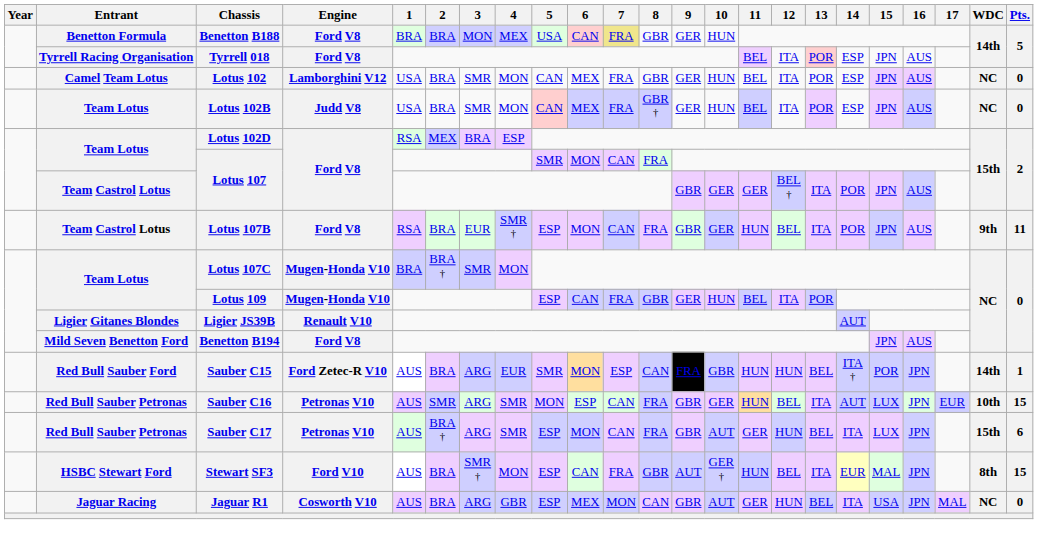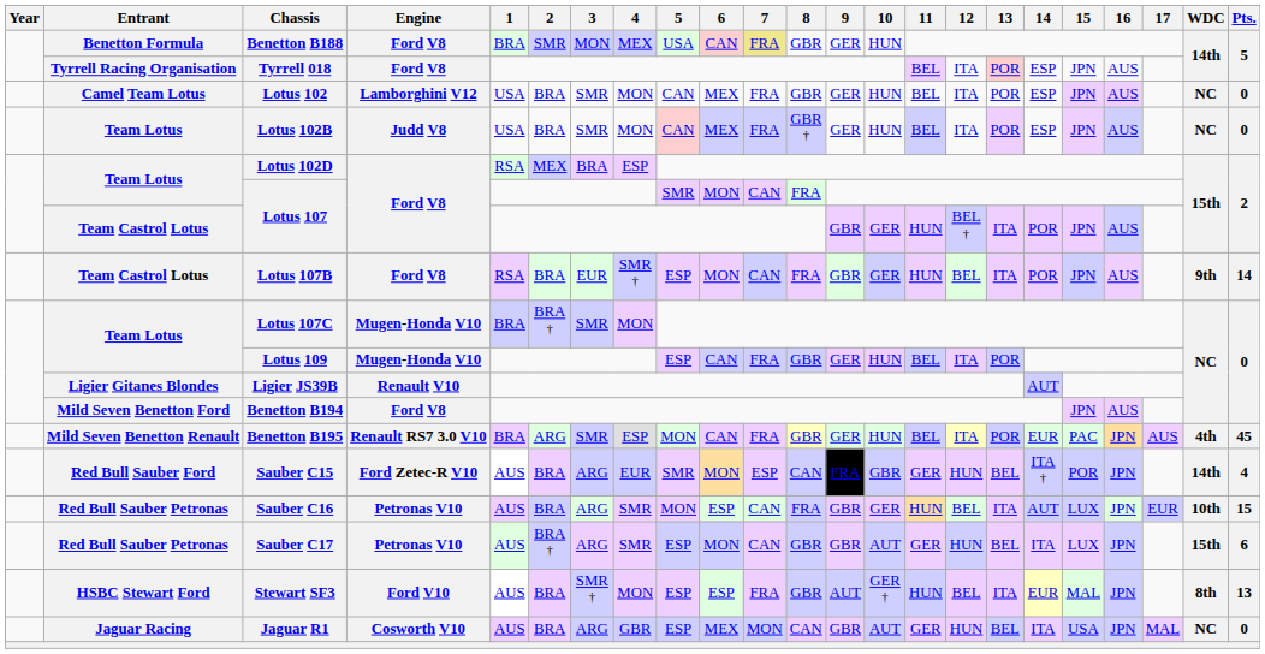 <table class="wikitable" style="text-align:center; font-size:85%">
 <tr>
 <th>Year</th>
 <th>Entrant</th>
 <th>Chassis</th>
 <th>Engine</th>
 <th>1</th>
 <th>2</th>
 <th>3</th>
 <th>4</th>
 <th>5</th>
 <th>6</th>
 <th>7</th>
 <th>8</th>
 <th>9</th>
 <th>10</th>
 <th>11</th>
 <th>12</th>
 <th>13</th>
 <th>14</th>
 <th>15</th>
 <th>16</th>
 <th>17</th>
 <th>WDC</th>
 <th><a href='#'>Pts.</a></th>
 </tr>
 <tr>
 <td rowspan="2"></td>
 <th nowrap><a href='#'>Benetton Formula</a></th>
 <th nowrap><a href='#'>Benetton</a> <a href='#'>B188</a></th>
 <th nowrap><a href='#'>Ford</a> <a href='#'>V8</a></th>
 <td style="background:#dfffdf;"><a href='#'>BRA</a><br></td>
-<td style="background:#cfcfff;"><a href='#'>BRA</a><br></td>
+<td style="background:#cfcfff;"><a href='#'>SMR</a><br></td>
 <td style="background:#cfcfff;"><a href='#'>MON</a><br></td>
 <td style="background:#cfcfff;"><a href='#'>MEX</a><br></td>
 <td style="background:#dfffdf;"><a href='#'>USA</a><br></td>
 <td style="background:#ffcfcf;"><a href='#'>CAN</a><br></td>
 <td style="background: khaki;"><a href='#'>FRA</a></td>
 <td><a href='#'>GBR</a></td>
 <td><a href='#'>GER</a></td>
 <td><a href='#'>HUN</a></td>
 <td colspan=7></td>
 <th rowspan="2">14th</th>
 <th rowspan="2">5</th>
 </tr>
 <tr>
 <th nowrap><a href='#'>Tyrrell Racing Organisation</a></th>
 <th nowrap><a href='#'>Tyrrell</a> <a href='#'>018</a></th>
 <th nowrap><a href='#'>Ford</a> <a href='#'>V8</a></th>
 <td colspan=10></td>
 <td style="background:#efcfff;"><a href='#'>BEL</a><br></td>
 <td><a href='#'>ITA</a></td>
 <td style="background:#ffcfcf;"><a href='#'>POR</a><br></td>
 <td><a href='#'>ESP</a></td>
 <td><a href='#'>JPN</a></td>
 <td><a href='#'>AUS</a></td>
 <td></td>
 </tr>
 <tr>
 <td></td>
 <th nowrap><a href='#'>Camel</a> <a href='#'>Team Lotus</a></th>
 <th nowrap><a href='#'>Lotus</a> <a href='#'>102</a></th>
 <th nowrap><a href='#'>Lamborghini</a> <a href='#'>V12</a></th>
 <td><a href='#'>USA</a></td>
 <td><a href='#'>BRA</a></td>
 <td><a href='#'>SMR</a></td>
 <td><a href='#'>MON</a></td>
 <td><a href='#'>CAN</a></td>
 <td><a href='#'>MEX</a></td>
 <td><a href='#'>FRA</a></td>
 <td><a href='#'>GBR</a></td>
 <td><a href='#'>GER</a></td>
 <td><a href='#'>HUN</a></td>
 <td><a href='#'>BEL</a></td>
 <td><a href='#'>ITA</a></td>
 <td><a href='#'>POR</a></td>
 <td><a href='#'>ESP</a></td>
 <td style="background:#efcfff;"><a href='#'>JPN</a><br></td>
 <td style="background:#efcfff;"><a href='#'>AUS</a><br></td>
 <td></td>
 <th>NC</th>
 <th>0</th>
 </tr>
 <tr>
 <td></td>
 <th nowrap><a href='#'>Team Lotus</a></th>
 <th nowrap><a href='#'>Lotus</a> <a href='#'>102B</a></th>
 <th nowrap><a href='#'>Judd</a> <a href='#'>V8</a></th>
 <td><a href='#'>USA</a></td>
 <td><a href='#'>BRA</a></td>
 <td><a href='#'>SMR</a></td>
 <td><a href='#'>MON</a></td>
 <td style="background:#ffcfcf;"><a href='#'>CAN</a><br></td>
 <td style="background:#cfcfff;"><a href='#'>MEX</a><br></td>
 <td style="background:#cfcfff;"><a href='#'>FRA</a><br></td>
 <td style="background:#cfcfff;"><a href='#'>GBR</a><br><sup>†</sup></td>
 <td><a href='#'>GER</a></td>
 <td><a href='#'>HUN</a></td>
 <td style="background:#cfcfff;"><a href='#'>BEL</a><br></td>
 <td><a href='#'>ITA</a></td>
 <td style="background:#efcfff;"><a href='#'>POR</a><br></td>
 <td><a href='#'>ESP</a></td>
 <td style="background:#efcfff;"><a href='#'>JPN</a><br></td>
 <td style="background:#cfcfff;"><a href='#'>AUS</a><br></td>
 <td></td>
 <th>NC</th>
 <th>0</th>
 </tr>
 <tr>
 <td rowspan="3"></td>
 <th rowspan="2" nowrap><a href='#'>Team Lotus</a></th>
 <th nowrap><a href='#'>Lotus</a> <a href='#'>102D</a></th>
 <th rowspan="3" nowrap=""><a href='#'>Ford</a> <a href='#'>V8</a></th>
 <td style="background:#dfffdf;"><a href='#'>RSA</a><br></td>
 <td style="background:#cfcfff;"><a href='#'>MEX</a><br></td>
 <td style="background:#efcfff;"><a href='#'>BRA</a><br></td>
 <td style="background:#efcfff;"><a href='#'>ESP</a><br></td>
 <td colspan=13></td>
 <th rowspan="3">15th</th>
 <th rowspan="3">2</th>
 </tr>
 <tr>
 <th rowspan="2" nowrap=""><a href='#'>Lotus</a> <a href='#'>107</a></th>
 <td colspan=4></td>
 <td style="background:#efcfff;"><a href='#'>SMR</a><br></td>
 <td style="background:#efcfff;"><a href='#'>MON</a><br></td>
 <td style="background:#efcfff;"><a href='#'>CAN</a><br></td>
 <td style="background:#dfffdf;"><a href='#'>FRA</a><br></td>
 <td colspan="9"></td>
 </tr>
 <tr>
 <th><a href='#'>Team</a> <a href='#'>Castrol</a> <a href='#'>Lotus</a></th>
 <td colspan="8"></td>
 <td style="background:#efcfff;"><a href='#'>GBR</a><br></td>
 <td style="background:#efcfff;"><a href='#'>GER</a><br></td>
-<td style="background:#efcfff;"><a href='#'>GER</a><br></td>
+<td style="background:#efcfff;"><a href='#'>HUN</a><br></td>
 <td style="background:#cfcfff;"><a href='#'>BEL</a><br><sup>†</sup></td>
 <td style="background:#efcfff;"><a href='#'>ITA</a><br></td>
 <td style="background:#efcfff;"><a href='#'>POR</a><br></td>
 <td style="background:#efcfff;"><a href='#'>JPN</a><br></td>
 <td style="background:#cfcfff;"><a href='#'>AUS</a><br></td>
 <td></td>
 </tr>
 <tr>
 <td></td>
 <th nowrap=""><a href='#'>Team</a> <a href='#'>Castrol</a> Lotus</th>
 <th nowrap=""><a href='#'>Lotus</a> <a href='#'>107B</a></th>
 <th nowrap=""><a href='#'>Ford</a> <a href='#'>V8</a></th>
 <td style="background:#efcfff;"><a href='#'>RSA</a><br></td>
 <td style="background:#dfffdf;"><a href='#'>BRA</a><br></td>
 <td style="background:#dfffdf;"><a href='#'>EUR</a><br></td>
 <td style="background:#cfcfff;"><a href='#'>SMR</a><br><sup>†</sup></td>
 <td style="background:#efcfff;"><a href='#'>ESP</a><br></td>
 <td style="background:#efcfff;"><a href='#'>MON</a><br></td>
 <td style="background:#cfcfff;"><a href='#'>CAN</a><br></td>
 <td style="background:#efcfff;"><a href='#'>FRA</a><br></td>
 <td style="background:#dfffdf;"><a href='#'>GBR</a><br></td>
 <td style="background:#cfcfff;"><a href='#'>GER</a><br></td>
 <td style="background:#efcfff;"><a href='#'>HUN</a><br></td>
 <td style="background:#dfffdf;"><a href='#'>BEL</a><br></td>
 <td style="background:#efcfff;"><a href='#'>ITA</a><br></td>
 <td style="background:#efcfff;"><a href='#'>POR</a><br></td>
 <td style="background:#cfcfff;"><a href='#'>JPN</a><br></td>
 <td style="background:#efcfff;"><a href='#'>AUS</a><br></td>
 <td></td>
 <th>9th</th>
-<th>11</th>
+<th>14</th>
 </tr>
 <tr>
 <td rowspan="4"></td>
 <th rowspan="2" nowrap><a href='#'>Team Lotus</a></th>
 <th nowrap><a href='#'>Lotus</a> <a href='#'>107C</a></th>
 <th nowrap><a href='#'>Mugen</a>-<a href='#'>Honda</a> <a href='#'>V10</a></th>
 <td style="background:#cfcfff;"><a href='#'>BRA</a><br></td>
 <td style="background:#cfcfff;"><a href='#'>BRA</a><br><sup>†</sup></td>
 <td style="background:#cfcfff;"><a href='#'>SMR</a><br></td>
 <td style="background:#efcfff;"><a href='#'>MON</a><br></td>
 <td colspan=13></td>
 <th rowspan="4">NC</th>
 <th rowspan="4">0</th>
 </tr>
 <tr>
 <th nowrap><a href='#'>Lotus</a> <a href='#'>109</a></th>
 <th nowrap><a href='#'>Mugen</a>-<a href='#'>Honda</a> <a href='#'>V10</a></th>
 <td colspan=4></td>
 <td style="background:#efcfff;"><a href='#'>ESP</a><br></td>
 <td style="background:#cfcfff;"><a href='#'>CAN</a><br></td>
 <td style="background:#cfcfff;"><a href='#'>FRA</a><br></td>
 <td style="background:#cfcfff;"><a href='#'>GBR</a><br></td>
 <td style="background:#efcfff;"><a href='#'>GER</a><br></td>
 <td style="background:#efcfff;"><a href='#'>HUN</a><br></td>
 <td style="background:#cfcfff;"><a href='#'>BEL</a><br></td>
 <td style="background:#efcfff;"><a href='#'>ITA</a><br></td>
 <td style="background:#cfcfff;"><a href='#'>POR</a><br></td>
 <td colspan=4></td>
 </tr>
 <tr>
 <th nowrap><a href='#'>Ligier</a> <a href='#'>Gitanes Blondes</a></th>
 <th nowrap><a href='#'>Ligier</a> <a href='#'>JS39B</a></th>
 <th nowrap><a href='#'>Renault</a> <a href='#'>V10</a></th>
 <td colspan=13></td>
 <td style="background:#cfcfff;"><a href='#'>AUT</a><br></td>
 <td colspan=3></td>
 </tr>
 <tr>
 <th nowrap><a href='#'>Mild Seven</a> <a href='#'>Benetton</a> <a href='#'>Ford</a></th>
 <th nowrap><a href='#'>Benetton</a> <a href='#'>B194</a></th>
 <th nowrap><a href='#'>Ford</a> <a href='#'>V8</a></th>
 <td colspan=14></td>
 <td style="background:#efcfff;"><a href='#'>JPN</a><br></td>
 <td style="background:#efcfff;"><a href='#'>AUS</a><br></td>
 <td></td>
 </tr>
 <tr>
 <td></td>
+<th nowrap><a href='#'>Mild Seven</a> <a href='#'>Benetton</a> <a href='#'>Renault</a></th>
+<th nowrap><a href='#'>Benetton</a> <a href='#'>B195</a></th>
+<th nowrap><a href='#'>Renault</a> RS7 3.0 <a href='#'>V10</a></th>
+<td style="background:#efcfff;"><a href='#'>BRA</a><br></td>
+<td style="background:#dfffdf;"><a href='#'>ARG</a><br></td>
+<td style="background:#cfcfff;"><a href='#'>SMR</a><br></td>
+<td style="background:#dfdfdf;"><a href='#'>ESP</a><br></td>
+<td style="background:#dfffdf;"><a href='#'>MON</a><br></td>
+<td style="background:#efcfff;"><a href='#'>CAN</a><br></td>
+<td style="background:#efcfff;"><a href='#'>FRA</a><br></td>
+<td style="background:#ffffbf;"><a href='#'>GBR</a><br></td>
+<td style="background:#dfffdf;"><a href='#'>GER</a><br></td>
+<td style="background:#dfffdf;"><a href='#'>HUN</a><br></td>
+<td style="background:#cfcfff;"><a href='#'>BEL</a><br></td>
+<td style="background:#ffffbf;"><a href='#'>ITA</a><br></td>
+<td style="background:#cfcfff;"><a href='#'>POR</a><br></td>
+<td style="background:#dfffdf;"><a href='#'>EUR</a><br></td>
+<td style="background:#dfffdf;"><a href='#'>PAC</a><br></td>
+<td style="background:#ffdf9f;"><a href='#'>JPN</a><br></td>
+<td style="background:#EFCFFF;"><a href='#'>AUS</a><br></td>
+<th>4th</th>
+<th>45</th>
+</tr>
+<tr>
+<td></td>
 <th nowrap><a href='#'>Red Bull</a> <a href='#'>Sauber</a> <a href='#'>Ford</a></th>
 <th nowrap><a href='#'>Sauber</a> <a href='#'>C15</a></th>
 <th nowrap><a href='#'>Ford</a> Zetec-R <a href='#'>V10</a></th>
 <td style="background:#ffffff;"><a href='#'>AUS</a><br></td>
 <td style="background:#efcfff;"><a href='#'>BRA</a><br></td>
 <td style="background:#cfcfff;"><a href='#'>ARG</a><br></td>
 <td style="background:#cfcfff;"><a href='#'>EUR</a><br></td>
 <td style="background:#efcfff;"><a href='#'>SMR</a><br></td>
 <td style="background:#ffdf9f;"><a href='#'>MON</a><br></td>
 <td style="background:#efcfff;"><a href='#'>ESP</a><br></td>
 <td style="background:#cfcfff;"><a href='#'>CAN</a><br></td>
 <td style="background:#000000; color:white"><a href='#'><span>FRA</span></a><br></td>
 <td style="background:#cfcfff;"><a href='#'>GBR</a><br></td>
-<td style="background:#efcfff;"><a href='#'>HUN</a><br></td>
+<td style="background:#efcfff;"><a href='#'>GER</a><br></td>
 <td style="background:#efcfff;"><a href='#'>HUN</a><br></td>
 <td style="background:#efcfff;"><a href='#'>BEL</a><br></td>
 <td style="background:#cfcfff;"><a href='#'>ITA</a><br><sup>†</sup></td>
 <td style="background:#cfcfff;"><a href='#'>POR</a><br></td>
 <td style="background:#cfcfff;"><a href='#'>JPN</a><br></td>
 <td></td>
 <th>14th</th>
-<th>1</th>
+<th>4</th>
 </tr>
 <tr>
 <td></td>
 <th nowrap><a href='#'>Red Bull</a> <a href='#'>Sauber</a> <a href='#'>Petronas</a></th>
 <th nowrap><a href='#'>Sauber</a> <a href='#'>C16</a></th>
 <th nowrap><a href='#'>Petronas</a> <a href='#'>V10</a></th>
 <td style="background:#efcfff;"><a href='#'>AUS</a><br></td>
-<td style="background:#cfcfff;"><a href='#'>SMR</a><br></td>
+<td style="background:#cfcfff;"><a href='#'>BRA</a><br></td>
 <td style="background:#dfffdf;"><a href='#'>ARG</a><br></td>
 <td style="background:#efcfff;"><a href='#'>SMR</a><br></td>
 <td style="background:#efcfff;"><a href='#'>MON</a><br></td>
 <td style="background:#dfffdf;"><a href='#'>ESP</a><br></td>
 <td style="background:#dfffdf;"><a href='#'>CAN</a><br></td>
 <td style="background:#cfcfff;"><a href='#'>FRA</a><br></td>
 <td style="background:#efcfff;"><a href='#'>GBR</a><br></td>
 <td style="background:#efcfff;"><a href='#'>GER</a><br></td>
 <td style="background:#ffdf9f;"><a href='#'>HUN</a><br></td>
 <td style="background:#dfffdf;"><a href='#'>BEL</a><br></td>
 <td style="background:#efcfff;"><a href='#'>ITA</a><br></td>
 <td style="background:#cfcfff;"><a href='#'>AUT</a><br></td>
 <td style="background:#cfcfff;"><a href='#'>LUX</a><br></td>
 <td style="background:#dfffdf;"><a href='#'>JPN</a><br></td>
 <td style="background:#cfcfff;"><a href='#'>EUR</a><br></td>
 <th>10th</th>
 <th>15</th>
 </tr>
 <tr>
 <td></td>
 <th nowrap><a href='#'>Red Bull</a> <a href='#'>Sauber</a> <a href='#'>Petronas</a></th>
 <th nowrap><a href='#'>Sauber</a> <a href='#'>C17</a></th>
 <th nowrap><a href='#'>Petronas</a> <a href='#'>V10</a></th>
 <td style="background:#dfffdf;"><a href='#'>AUS</a><br></td>
 <td style="background:#cfcfff;"><a href='#'>BRA</a><br><sup>†</sup></td>
 <td style="background:#efcfff;"><a href='#'>ARG</a><br></td>
 <td style="background:#efcfff;"><a href='#'>SMR</a><br></td>
 <td style="background:#cfcfff;"><a href='#'>ESP</a><br></td>
 <td style="background:#cfcfff;"><a href='#'>MON</a><br></td>
 <td style="background:#efcfff;"><a href='#'>CAN</a><br></td>
-<td style="background:#cfcfff;"><a href='#'>FRA</a><br></td>
+<td style="background:#cfcfff;"><a href='#'>GBR</a><br></td>
 <td style="background:#efcfff;"><a href='#'>GBR</a><br></td>
 <td style="background:#cfcfff;"><a href='#'>AUT</a><br></td>
 <td style="background:#efcfff;"><a href='#'>GER</a><br></td>
 <td style="background:#cfcfff;"><a href='#'>HUN</a><br></td>
 <td style="background:#efcfff;"><a href='#'>BEL</a><br></td>
 <td style="background:#efcfff;"><a href='#'>ITA</a><br></td>
 <td style="background:#efcfff;"><a href='#'>LUX</a><br></td>
 <td style="background:#cfcfff;"><a href='#'>JPN</a><br></td>
 <td></td>
 <th>15th</th>
 <th>6</th>
 </tr>
 <tr>
 <td></td>
 <th nowrap><a href='#'>HSBC</a> <a href='#'>Stewart</a> <a href='#'>Ford</a></th>
 <th nowrap><a href='#'>Stewart</a> <a href='#'>SF3</a></th>
 <th nowrap><a href='#'>Ford</a> <a href='#'>V10</a></th>
 <td style="background:#ffffff;"><a href='#'>AUS</a><br></td>
 <td style="background:#efcfff;"><a href='#'>BRA</a><br></td>
 <td style="background:#cfcfff;"><a href='#'>SMR</a><br><sup>†</sup></td>
 <td style="background:#efcfff;"><a href='#'>MON</a><br></td>
 <td style="background:#efcfff;"><a href='#'>ESP</a><br></td>
-<td style="background:#dfffdf;"><a href='#'>CAN</a><br></td>
+<td style="background:#dfffdf;"><a href='#'>ESP</a><br></td>
 <td style="background:#efcfff;"><a href='#'>FRA</a><br></td>
 <td style="background:#cfcfff;"><a href='#'>GBR</a><br></td>
 <td style="background:#cfcfff;"><a href='#'>AUT</a><br></td>
 <td style="background:#cfcfff;"><a href='#'>GER</a><br><sup>†</sup></td>
 <td style="background:#cfcfff;"><a href='#'>HUN</a><br></td>
 <td style="background:#efcfff;"><a href='#'>BEL</a><br></td>
 <td style="background:#efcfff;"><a href='#'>ITA</a><br></td>
 <td style="background:#ffffbf;"><a href='#'>EUR</a><br></td>
 <td style="background:#dfffdf;"><a href='#'>MAL</a><br></td>
 <td style="background:#cfcfff;"><a href='#'>JPN</a><br></td>
 <td></td>
 <th>8th</th>
-<th>15</th>
+<th>13</th>
 </tr>
 <tr>
 <td></td>
 <th nowrap><a href='#'>Jaguar Racing</a></th>
 <th nowrap><a href='#'>Jaguar</a> <a href='#'>R1</a></th>
 <th nowrap><a href='#'>Cosworth</a> <a href='#'>V10</a></th>
 <td style="background:#efcfff;"><a href='#'>AUS</a><br></td>
 <td style="background:#efcfff;"><a href='#'>BRA</a><br></td>
 <td style="background:#cfcfff;"><a href='#'>ARG</a><br></td>
 <td style="background:#cfcfff;"><a href='#'>GBR</a><br></td>
 <td style="background:#cfcfff;"><a href='#'>ESP</a><br></td>
 <td style="background:#cfcfff;"><a href='#'>MEX</a><br></td>
 <td style="background:#cfcfff;"><a href='#'>MON</a><br></td>
 <td style="background:#efcfff;"><a href='#'>CAN</a><br></td>
 <td style="background:#efcfff;"><a href='#'>GBR</a><br></td>
 <td style="background:#cfcfff;"><a href='#'>AUT</a><br></td>
 <td style="background:#efcfff;"><a href='#'>GER</a><br></td>
 <td style="background:#efcfff;"><a href='#'>HUN</a><br></td>
 <td style="background:#cfcfff;"><a href='#'>BEL</a><br></td>
 <td style="background:#efcfff;"><a href='#'>ITA</a><br></td>
 <td style="background:#cfcfff;"><a href='#'>USA</a><br></td>
 <td style="background:#cfcfff;"><a href='#'>JPN</a><br></td>
 <td style="background:#efcfff;"><a href='#'>MAL</a><br></td>
 <th>NC</th>
 <th>0</th>
 </tr>
 <tr>
 <th colspan="23"></th>
 </tr>
 </table>
